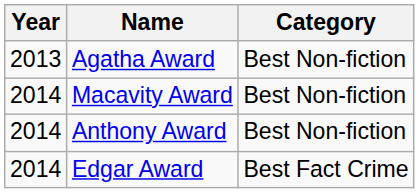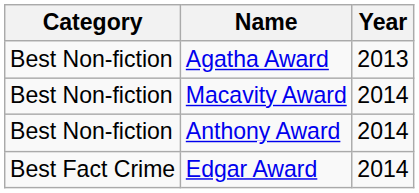 <table class="wikitable sortable">
 <tr>
+<th>Category</th>
+<th>Name</th>
 <th>Year</th>
-<th>Name</th>
-<th>Category</th>
 </tr>
 <tr>
+<td>Best Non-fiction</td>
+<td><a href='#'>Agatha Award</a></td>
 <td>2013</td>
-<td><a href='#'>Agatha Award</a></td>
-<td>Best Non-fiction</td>
 </tr>
 <tr>
+<td>Best Non-fiction</td>
+<td><a href='#'>Macavity Award</a></td>
 <td>2014</td>
-<td><a href='#'>Macavity Award</a></td>
-<td>Best Non-fiction</td>
 </tr>
 <tr>
+<td>Best Non-fiction</td>
+<td><a href='#'>Anthony Award</a></td>
 <td>2014</td>
-<td><a href='#'>Anthony Award</a></td>
-<td>Best Non-fiction</td>
 </tr>
 <tr>
+<td>Best Fact Crime</td>
+<td><a href='#'>Edgar Award</a></td>
 <td>2014</td>
-<td><a href='#'>Edgar Award</a></td>
-<td>Best Fact Crime</td>
 </tr>
 </table>
